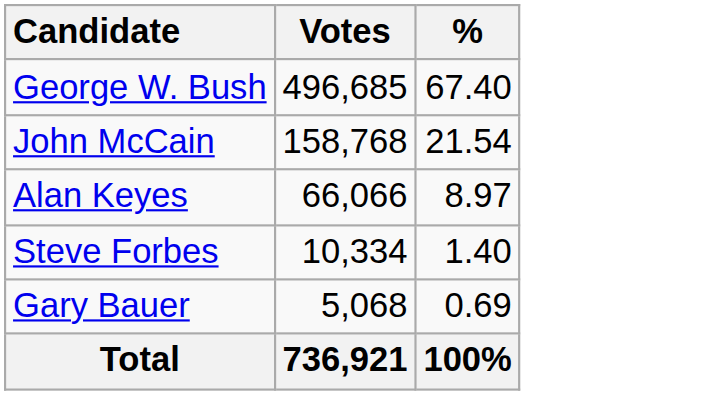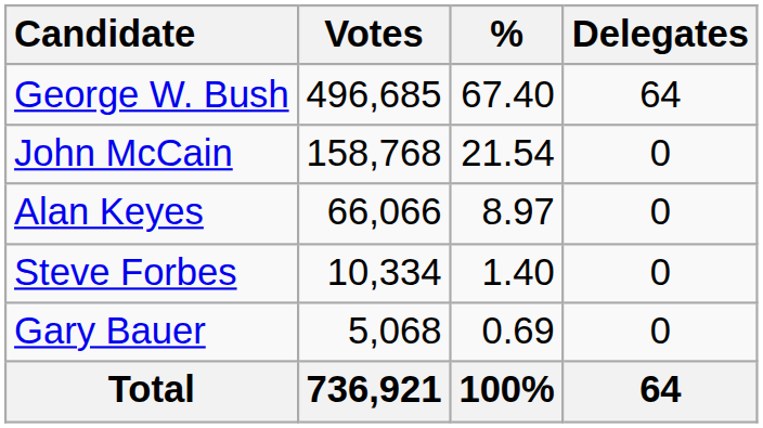 <table class="wikitable sortable plainrowheaders" style="text-align:right;">
 <tr>
 <th style="text-align:left;">Candidate</th>
 <th>Votes</th>
 <th>%</th>
+<th>Delegates</th>
 </tr>
 <tr>
 <td style="text-align:left;"><a href='#'>George W. Bush</a></td>
 <td>496,685</td>
 <td>67.40</td>
+<td style="text-align:center;">64</td>
 </tr>
 <tr>
 <td style="text-align:left;"><a href='#'>John McCain</a> </td>
 <td>158,768</td>
 <td>21.54</td>
+<td style="text-align:center;">0</td>
 </tr>
 <tr>
 <td style="text-align:left;"><a href='#'>Alan Keyes</a></td>
 <td>66,066</td>
 <td>8.97</td>
+<td style="text-align:center;">0</td>
 </tr>
 <tr>
 <td style="text-align:left;"><a href='#'>Steve Forbes</a> </td>
 <td>10,334</td>
 <td>1.40</td>
+<td style="text-align:center;">0</td>
 </tr>
 <tr>
 <td style="text-align:left;"><a href='#'>Gary Bauer</a> </td>
 <td>5,068</td>
 <td>0.69</td>
+<td style="text-align:center;">0</td>
 </tr>
 <tr class="sortbottom">
 <th>Total</th>
 <th>736,921</th>
 <th>100%</th>
+<th>64</th>
 </tr>
 </table>
